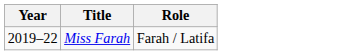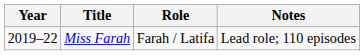 <table class="wikitable sortable">
 <tr>
 <th>Year</th>
 <th>Title</th>
 <th>Role</th>
+<th class="unsortable">Notes</th>
 </tr>
 <tr>
 <td>2019–22</td>
 <td><em><a href='#'>Miss Farah</a></em></td>
 <td>Farah / Latifa</td>
+<td>Lead role; 110 episodes</td>
 </tr>
 </table>
